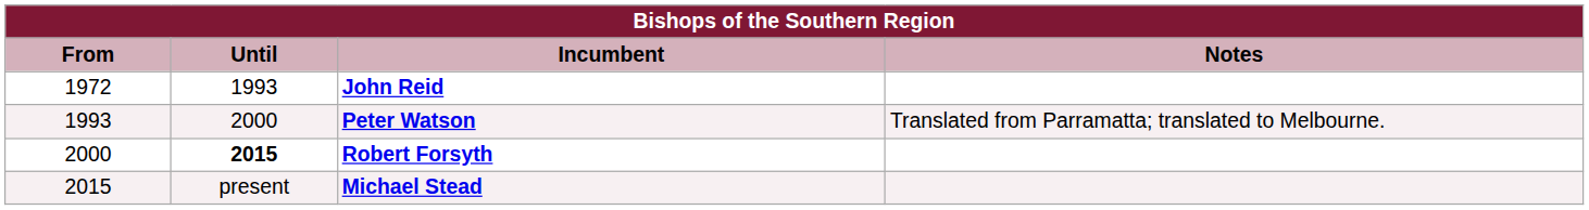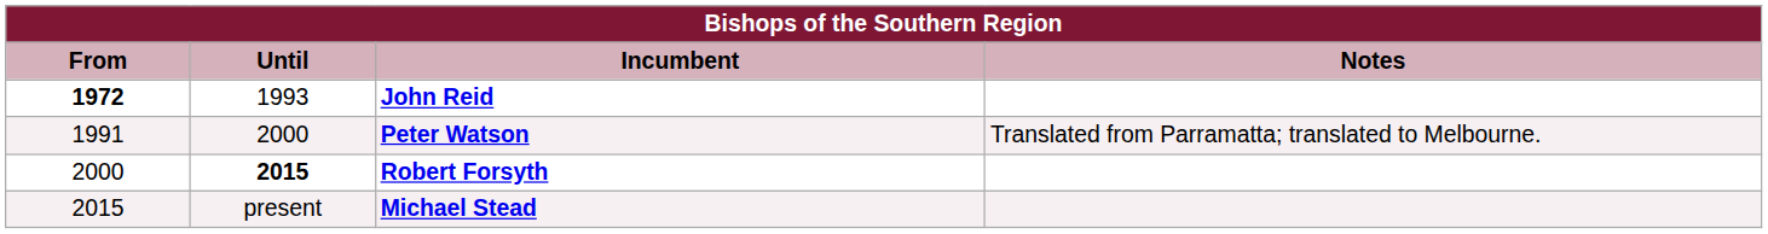 <table class="wikitable" style="width: 95%;">
 <tr>
 <th colspan="4" style="background-color: #7F1734; color: white;">Bishops of the Southern Region</th>
 </tr>
 <tr>
 <th style="background-color: #D4B1BB; width: 10%;">From</th>
 <th style="background-color: #D4B1BB; width: 10%;">Until</th>
 <th style="background-color: #D4B1BB; width: 33%;">Incumbent</th>
 <th style="background-color: #D4B1BB; width: 42%;">Notes</th>
 </tr>
 <tr valign="top" style="background-color: white;">
-<td style="text-align: center;">1972</td>
+<td style="text-align: center;"><strong>1972</strong></td>
 <td style="text-align: center;">1993</td>
 <td><strong><a href='#'>John Reid</a></strong></td>
 <td></td>
 </tr>
 <tr valign="top" style="background-color: #F7F0F2;">
-<td style="text-align: center;">1993</td>
+<td style="text-align: center;">1991</td>
 <td style="text-align: center;">2000</td>
 <td><strong><a href='#'>Peter Watson</a></strong></td>
 <td>Translated from Parramatta; translated to Melbourne.</td>
 </tr>
 <tr valign="top" style="background-color: white;">
 <td style="text-align: center;">2000</td>
 <td style="text-align: center;"><strong>2015</strong></td>
 <td><strong><a href='#'>Robert Forsyth</a></strong></td>
 <td></td>
 </tr>
 <tr valign="top" style="background-color: #F7F0F2;">
 <td style="text-align: center;">2015</td>
 <td style="text-align: center;">present</td>
 <td><strong><a href='#'>Michael Stead</a></strong></td>
 <td></td>
 </tr>
 </table>
